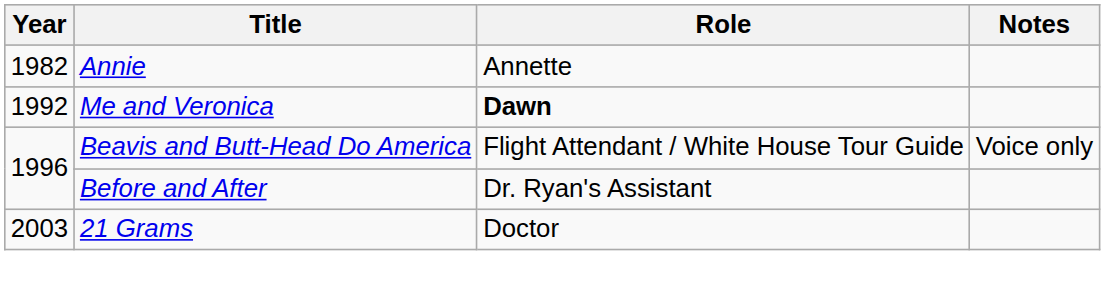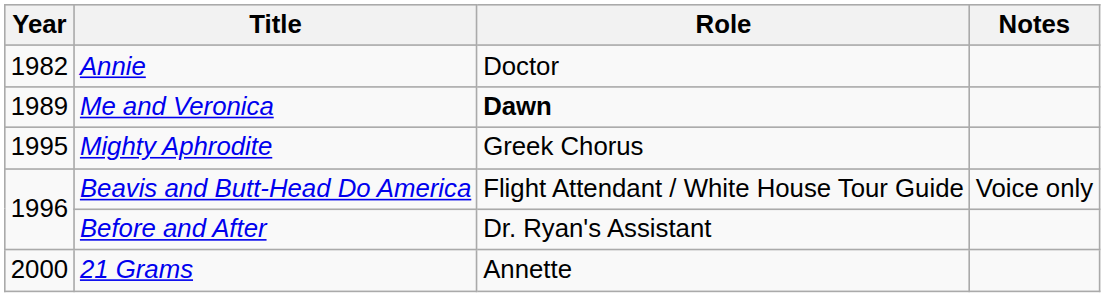 <table class="wikitable sortable">
 <tr>
 <th>Year</th>
 <th>Title</th>
 <th>Role</th>
 <th class="unsortable">Notes</th>
 </tr>
 <tr>
 <td>1982</td>
 <td><em><a href='#'>Annie</a></em></td>
-<td>Annette</td>
+<td>Doctor</td>
 <td></td>
 </tr>
 <tr>
-<td>1992</td>
+<td>1989</td>
 <td><em><a href='#'>Me and Veronica</a></em></td>
 <td><strong>Dawn</strong></td>
+<td></td>
+</tr>
+<tr>
+<td>1995</td>
+<td><em><a href='#'>Mighty Aphrodite</a></em></td>
+<td>Greek Chorus</td>
 <td></td>
 </tr>
 <tr>
 <td rowspan="2">1996</td>
 <td><em><a href='#'>Beavis and Butt-Head Do America</a></em></td>
 <td>Flight Attendant / White House Tour Guide</td>
 <td>Voice only</td>
 </tr>
 <tr>
 <td><em><a href='#'>Before and After</a></em></td>
 <td>Dr. Ryan's Assistant</td>
 <td></td>
 </tr>
 <tr>
-<td>2003</td>
+<td>2000</td>
 <td><em><a href='#'>21 Grams</a></em></td>
-<td>Doctor</td>
+<td>Annette</td>
 <td></td>
 </tr>
 </table>
